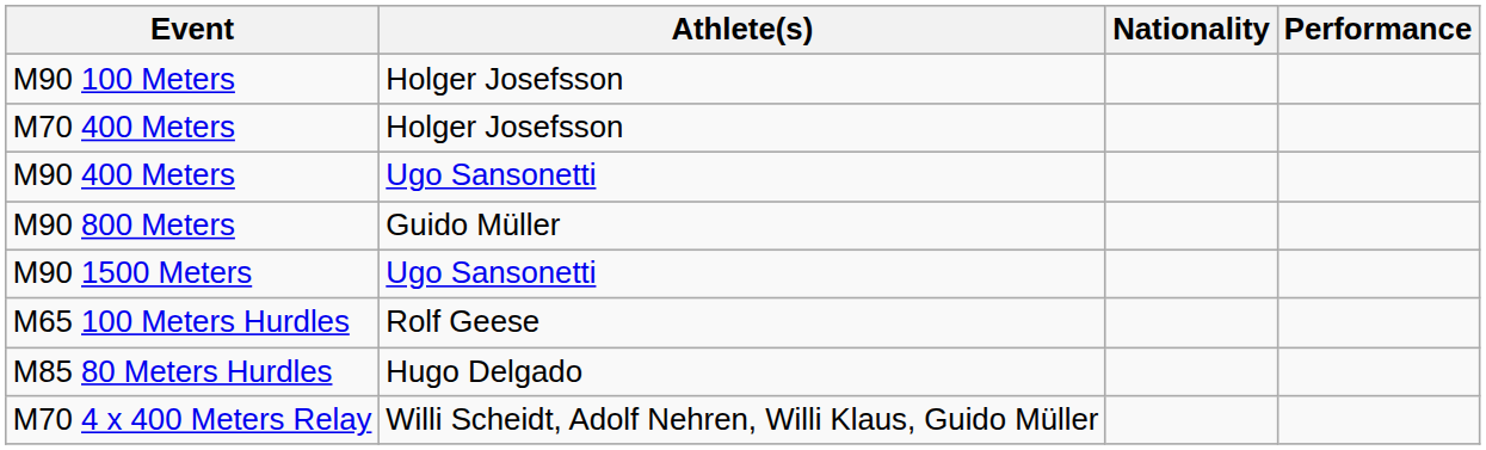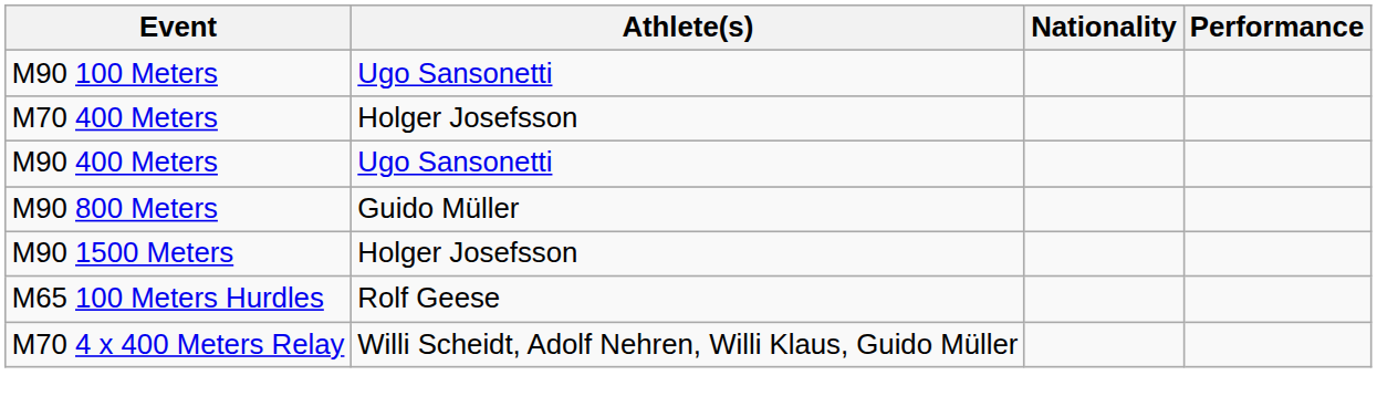 <table class="wikitable">
 <tr>
 <th>Event</th>
 <th>Athlete(s)</th>
 <th>Nationality</th>
 <th>Performance</th>
 </tr>
 <tr>
 <td>M90 <a href='#'>100 Meters</a></td>
-<td>Holger Josefsson</td>
+<td><a href='#'>Ugo Sansonetti</a></td>
 <td></td>
 <td></td>
 </tr>
 <tr>
 <td>M70 <a href='#'>400 Meters</a></td>
 <td>Holger Josefsson</td>
 <td></td>
 <td></td>
 </tr>
 <tr>
 <td>M90 <a href='#'>400 Meters</a></td>
 <td><a href='#'>Ugo Sansonetti</a></td>
 <td></td>
 <td></td>
 </tr>
 <tr>
 <td>M90 <a href='#'>800 Meters</a></td>
 <td>Guido Müller</td>
 <td></td>
 <td></td>
 </tr>
 <tr>
 <td>M90 <a href='#'>1500 Meters</a></td>
-<td><a href='#'>Ugo Sansonetti</a></td>
+<td>Holger Josefsson</td>
 <td></td>
 <td></td>
 </tr>
 <tr>
 <td>M65 <a href='#'>100 Meters Hurdles</a></td>
 <td>Rolf Geese</td>
 <td></td>
 <td></td>
 </tr>
 <tr>
-<td>M85 <a href='#'>80 Meters Hurdles</a></td>
-<td>Hugo Delgado</td>
-<td></td>
-<td></td>
-</tr>
-<tr>
 <td>M70 <a href='#'>4 x 400 Meters Relay</a></td>
 <td>Willi Scheidt, Adolf Nehren, Willi Klaus, Guido Müller</td>
 <td></td>
 <td></td>
 </tr>
 </table>
